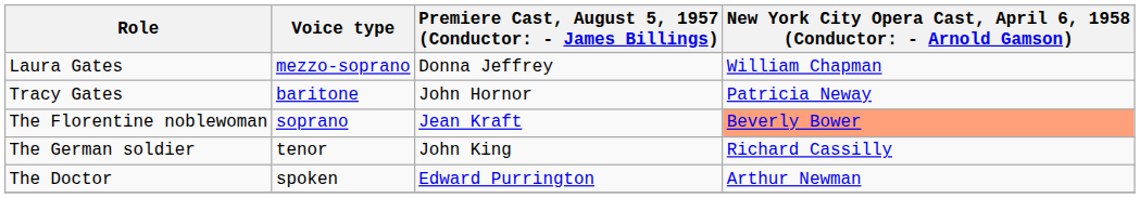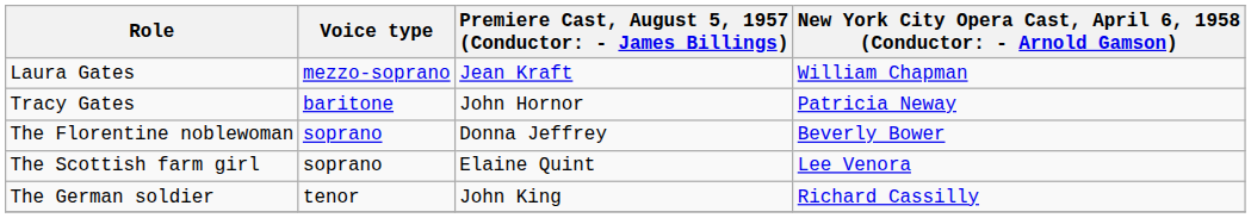 <table class="wikitable">
 <tr>
 <th>Role</th>
 <th>Voice type</th>
 <th>Premiere Cast, August 5, 1957<br>(Conductor:  - <a href='#'>James Billings</a>)</th>
 <th>New York City Opera Cast, April 6, 1958<br>(Conductor:  - <a href='#'>Arnold Gamson</a>)</th>
 </tr>
 <tr>
 <td>Laura Gates</td>
 <td><a href='#'>mezzo-soprano</a></td>
-<td>Donna Jeffrey</td>
+<td><a href='#'>Jean Kraft</a></td>
 <td><a href='#'>William Chapman</a></td>
 </tr>
 <tr>
 <td>Tracy Gates</td>
 <td><a href='#'>baritone</a></td>
 <td>John Hornor</td>
 <td><a href='#'>Patricia Neway</a></td>
 </tr>
 <tr>
 <td>The Florentine noblewoman</td>
 <td><a href='#'>soprano</a></td>
-<td><a href='#'>Jean Kraft</a></td>
-<td style="background: lightsalmon;"><a href='#'>Beverly Bower</a></td>
+<td>Donna Jeffrey</td>
+<td><a href='#'>Beverly Bower</a></td>
+</tr>
+<tr>
+<td>The Scottish farm girl</td>
+<td>soprano</td>
+<td>Elaine Quint</td>
+<td><a href='#'>Lee Venora</a></td>
 </tr>
 <tr>
 <td>The German soldier</td>
 <td>tenor</td>
 <td>John King</td>
 <td><a href='#'>Richard Cassilly</a></td>
 </tr>
 <tr>
-<td>The Doctor</td>
-<td>spoken</td>
-<td><a href='#'>Edward Purrington</a></td>
-<td><a href='#'>Arthur Newman</a></td>
-</tr>
-<tr>
 </tr>
 </table>
